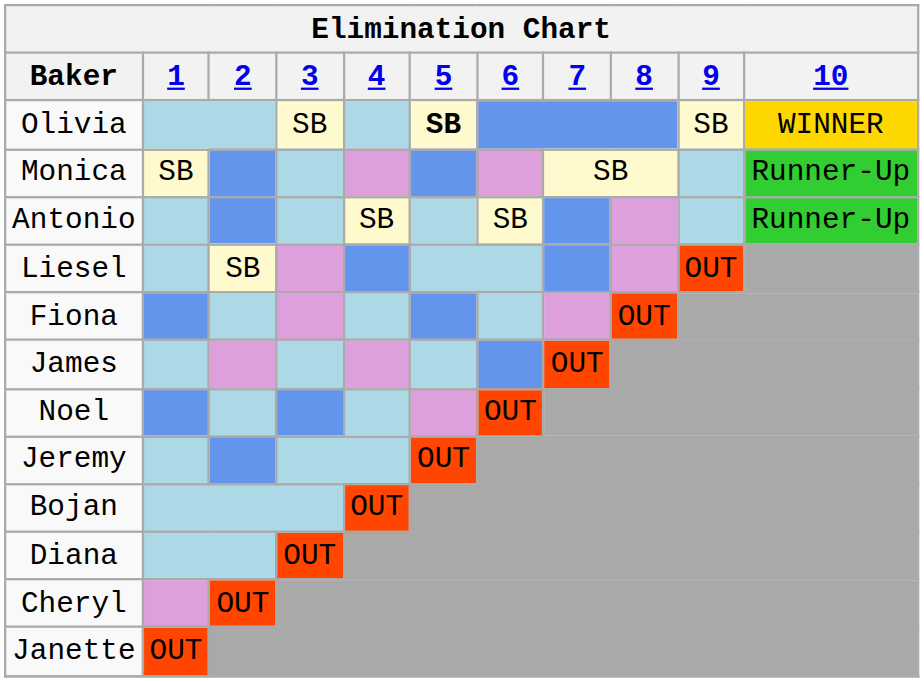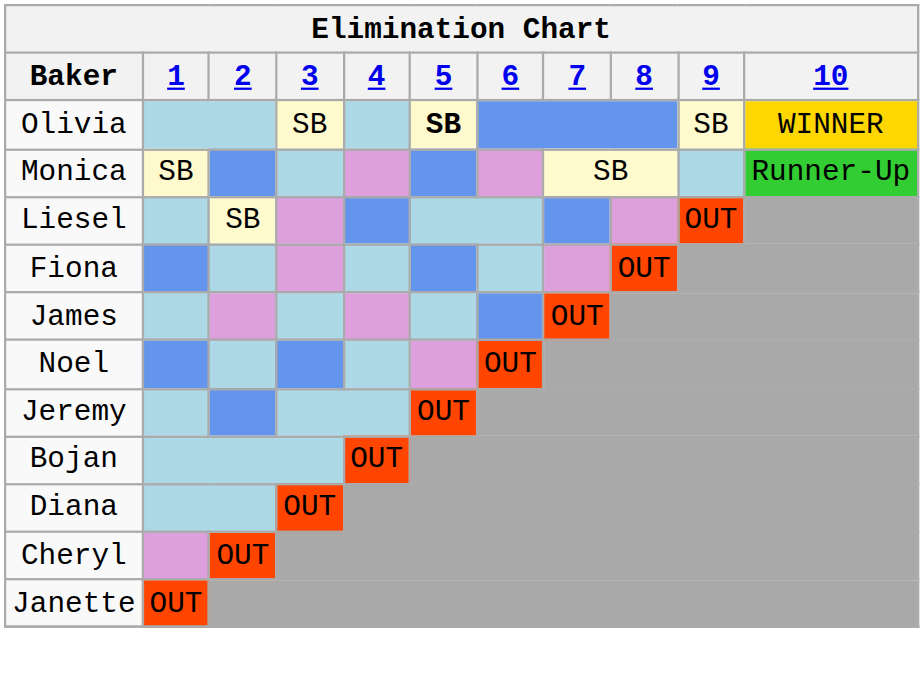 <table class="wikitable" style="text-align:center">
 <tr>
 <th colspan="11">Elimination Chart</th>
 </tr>
 <tr>
 <th>Baker</th>
 <th><a href='#'>1</a></th>
 <th><a href='#'>2</a></th>
 <th><a href='#'>3</a></th>
 <th><a href='#'>4</a></th>
 <th><a href='#'>5</a></th>
 <th><a href='#'>6</a></th>
 <th><a href='#'>7</a></th>
 <th><a href='#'>8</a></th>
 <th><a href='#'>9</a></th>
 <th><a href='#'>10</a></th>
 </tr>
 <tr>
 <td>Olivia</td>
 <td colspan="2" style="background:LightBlue;"></td>
 <td style="background:LemonChiffon;">SB</td>
 <td style="background:LightBlue;"></td>
 <td style="background:LemonChiffon;"><strong>SB</strong></td>
 <td colspan="3" style="background:CornflowerBlue;"></td>
 <td style="background:LemonChiffon;">SB</td>
 <td style="background:Gold;">WINNER</td>
 </tr>
 <tr>
 <td>Monica</td>
 <td style="background:LemonChiffon;">SB</td>
 <td style="background:CornflowerBlue;"></td>
 <td style="background:LightBlue;"></td>
 <td style="background:Plum;"></td>
 <td style="background:CornflowerBlue;"></td>
 <td style="background:Plum;"></td>
 <td colspan="2" style="background:LemonChiffon;">SB</td>
-<td style="background:LightBlue;"></td>
-<td style="background:LimeGreen;">Runner-Up</td>
-</tr>
-<tr>
-<td>Antonio</td>
-<td style="background:LightBlue;"></td>
-<td style="background:CornflowerBlue;"></td>
-<td style="background:LightBlue;"></td>
-<td style="background:LemonChiffon;">SB</td>
-<td style="background:LightBlue;"></td>
-<td style="background:LemonChiffon;">SB</td>
-<td style="background:CornflowerBlue;"></td>
-<td style="background:Plum;"></td>
 <td style="background:LightBlue;"></td>
 <td style="background:LimeGreen;">Runner-Up</td>
 </tr>
 <tr>
 <td>Liesel</td>
 <td style="background:LightBlue;"></td>
 <td style="background:LemonChiffon;">SB</td>
 <td style="background:Plum;"></td>
 <td style="background:CornflowerBlue;"></td>
 <td colspan="2" style="background:LightBlue;"></td>
 <td style="background:CornflowerBlue;"></td>
 <td style="background:Plum;"></td>
 <td style="background:OrangeRed;">OUT</td>
 <td style="background:DarkGrey;"></td>
 </tr>
 <tr>
 <td>Fiona</td>
 <td style="background:CornflowerBlue;"></td>
 <td style="background:LightBlue;"></td>
 <td style="background:Plum;"></td>
 <td style="background:LightBlue;"></td>
 <td style="background:CornflowerBlue;"></td>
 <td style="background:LightBlue;"></td>
 <td style="background:Plum;"></td>
 <td style="background:OrangeRed;">OUT</td>
 <td colspan="2" style="background:DarkGrey;"></td>
 </tr>
 <tr>
 <td>James</td>
 <td style="background:LightBlue;"></td>
 <td style="background:Plum;"></td>
 <td style="background:LightBlue;"></td>
 <td style="background:Plum;"></td>
 <td style="background:LightBlue;"></td>
 <td style="background:CornflowerBlue;"></td>
 <td style="background:OrangeRed;">OUT</td>
 <td colspan="3" style="background:DarkGrey;"></td>
 </tr>
 <tr>
 <td>Noel</td>
 <td style="background:CornflowerBlue;"></td>
 <td style="background:LightBlue;"></td>
 <td style="background:CornflowerBlue;"></td>
 <td style="background:LightBlue;"></td>
 <td style="background:Plum;"></td>
 <td style="background:OrangeRed;">OUT</td>
 <td colspan="4" style="background:DarkGrey;"></td>
 </tr>
 <tr>
 <td>Jeremy</td>
 <td style="background:LightBlue;"></td>
 <td style="background:CornflowerBlue;"></td>
 <td colspan="2" style="background:LightBlue;"></td>
 <td style="background:OrangeRed;">OUT</td>
 <td colspan="5" style="background:DarkGrey;"></td>
 </tr>
 <tr>
 <td>Bojan</td>
 <td colspan="3" style="background:LightBlue;"></td>
 <td style="background:OrangeRed;">OUT</td>
 <td colspan="6" style="background:DarkGrey;"></td>
 </tr>
 <tr>
 <td>Diana</td>
 <td colspan="2" style="background:LightBlue;"></td>
 <td style="background:OrangeRed;">OUT</td>
 <td colspan="7" style="background:DarkGrey;"></td>
 </tr>
 <tr>
 <td>Cheryl</td>
 <td style="background:Plum;"></td>
 <td style="background:OrangeRed;">OUT</td>
 <td colspan="8" style="background:DarkGrey;"></td>
 </tr>
 <tr>
 <td>Janette</td>
 <td style="background:OrangeRed;">OUT</td>
 <td colspan="9" style="background:DarkGrey;"></td>
 </tr>
 <tr>
 </tr>
 </table>
